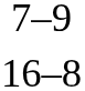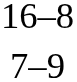 <table style="text-align:center">
 <tr>
 <th width=200></th>
 <th width=100></th>
 <th width=200></th>
 </tr>
 <tr>
+<td align=right><strong></strong></td>
+<td>16–8</td>
+<td align=left></td>
+</tr>
+<tr>
 <td align=right></td>
 <td>7–9</td>
 <td align=left><strong></strong></td>
 </tr>
-<tr>
-<td align=right><strong></strong></td>
-<td>16–8</td>
-<td align=left></td>
-</tr>
 </table>
